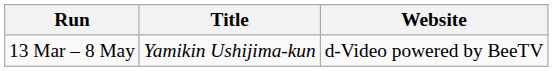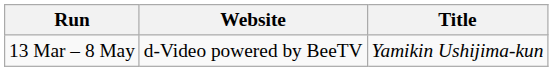 <table class="wikitable">
 <tr>
 <th>Run</th>
+<th>Website</th>
 <th>Title</th>
-<th>Website</th>
 </tr>
 <tr>
 <td>13 Mar – 8 May</td>
+<td>d-Video powered by BeeTV</td>
 <td><em>Yamikin Ushijima-kun</em></td>
-<td>d-Video powered by BeeTV</td>
 </tr>
 </table>
